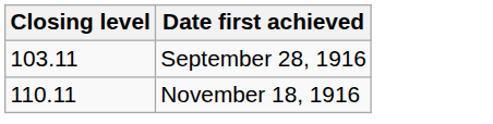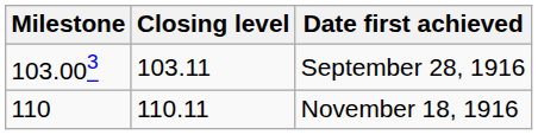 <table class="wikitable">
 <tr>
+<th>Milestone</th>
 <th>Closing level</th>
 <th>Date first achieved</th>
 </tr>
 <tr>
+<td>103.00<a href='#'><sup>3</sup></a></td>
 <td>103.11</td>
 <td>September 28, 1916</td>
 </tr>
 <tr>
+<td>110</td>
 <td>110.11</td>
 <td>November 18, 1916</td>
 </tr>
 </table>
